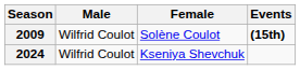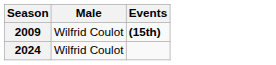 <table class="wikitable">
 <tr>
 <th scope="col">Season</th>
 <th scope="col">Male</th>
-<th scope="col">Female</th>
 <th scope="col">Events</th>
 </tr>
 <tr>
 <th scope="row">2009</th>
 <td>Wilfrid Coulot</td>
-<td><a href='#'>Solène Coulot</a></td>
 <td><strong> (15th)</strong></td>
 </tr>
 <tr>
 <th scope="row">2024</th>
 <td>Wilfrid Coulot</td>
-<td><a href='#'>Kseniya Shevchuk</a></td>
 <td></td>
 </tr>
 </table>
